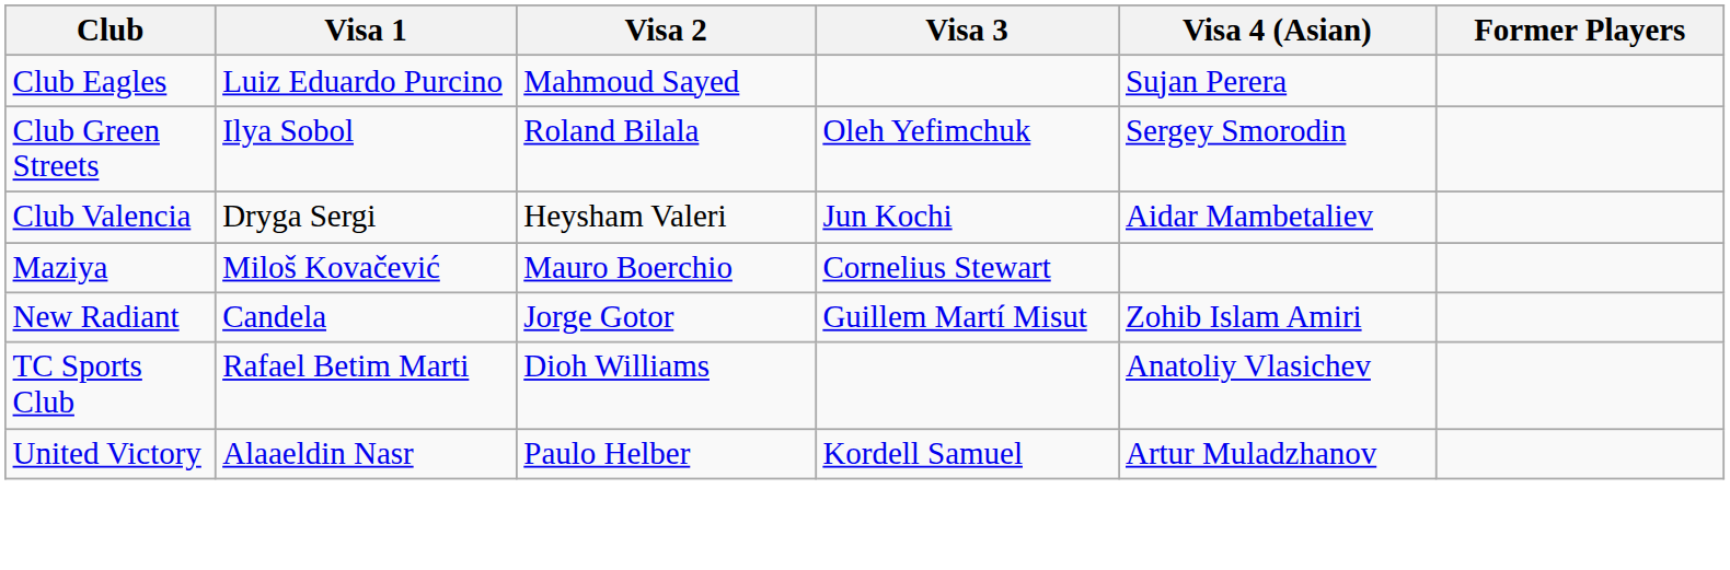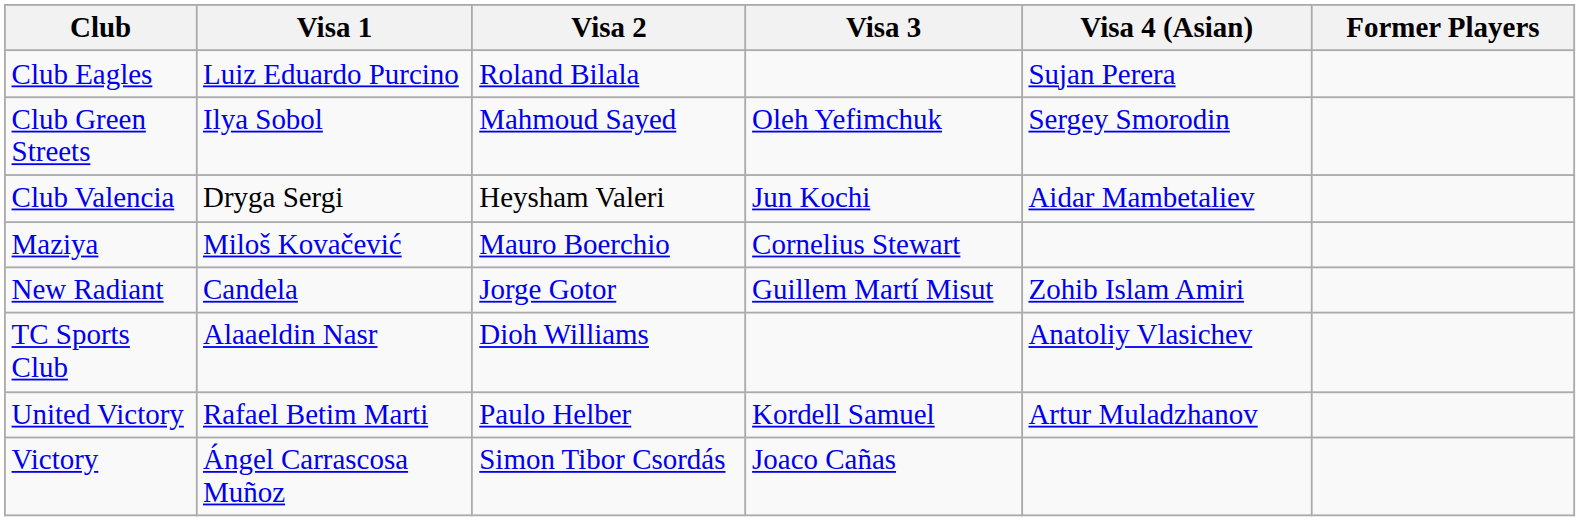 <table class="wikitable">
 <tr>
 <th style="width:130px;">Club</th>
 <th style="width:200px;">Visa 1</th>
 <th style="width:200px;">Visa 2</th>
 <th style="width:200px;">Visa 3</th>
 <th style="width:200px;">Visa 4 (Asian)</th>
 <th style="width:200px;">Former Players</th>
 </tr>
 <tr style="vertical-align:top;">
 <td><a href='#'>Club Eagles</a></td>
 <td> <a href='#'>Luiz Eduardo Purcino</a></td>
-<td> <a href='#'>Mahmoud Sayed</a></td>
+<td> <a href='#'>Roland Bilala</a></td>
 <td></td>
 <td> <a href='#'>Sujan Perera</a></td>
 <td></td>
 </tr>
 <tr style="vertical-align:top;">
 <td><a href='#'>Club Green Streets</a></td>
 <td> <a href='#'>Ilya Sobol</a></td>
-<td> <a href='#'>Roland Bilala</a></td>
+<td> <a href='#'>Mahmoud Sayed</a></td>
 <td> <a href='#'>Oleh Yefimchuk</a></td>
 <td> <a href='#'>Sergey Smorodin</a></td>
 <td></td>
 </tr>
 <tr style="vertical-align:top;">
 <td><a href='#'>Club Valencia</a></td>
 <td>Dryga Sergi</td>
 <td>Heysham Valeri</td>
 <td> <a href='#'>Jun Kochi</a></td>
 <td> <a href='#'>Aidar Mambetaliev</a></td>
 <td></td>
 </tr>
 <tr style="vertical-align:top;">
 <td><a href='#'>Maziya</a></td>
 <td> <a href='#'>Miloš Kovačević</a></td>
 <td> <a href='#'>Mauro Boerchio</a></td>
 <td> <a href='#'>Cornelius Stewart</a></td>
 <td></td>
 <td></td>
 </tr>
 <tr style="vertical-align:top;">
 <td><a href='#'>New Radiant</a></td>
 <td> <a href='#'>Candela</a></td>
 <td> <a href='#'>Jorge Gotor</a></td>
 <td> <a href='#'>Guillem Martí Misut</a></td>
 <td> <a href='#'>Zohib Islam Amiri</a></td>
 <td></td>
 </tr>
 <tr style="vertical-align:top;">
 <td><a href='#'>TC Sports Club</a></td>
-<td> <a href='#'>Rafael Betim Marti</a></td>
+<td> <a href='#'>Alaaeldin Nasr</a></td>
 <td> <a href='#'>Dioh Williams</a></td>
 <td></td>
 <td> <a href='#'>Anatoliy Vlasichev</a></td>
 <td></td>
 </tr>
 <tr style="vertical-align:top;">
 <td><a href='#'>United Victory</a></td>
-<td> <a href='#'>Alaaeldin Nasr</a></td>
+<td> <a href='#'>Rafael Betim Marti</a></td>
 <td> <a href='#'>Paulo Helber</a></td>
 <td> <a href='#'>Kordell Samuel</a></td>
 <td> <a href='#'>Artur Muladzhanov</a></td>
 <td></td>
 </tr>
+<tr style="vertical-align:top;">
+<td><a href='#'>Victory</a></td>
+<td> <a href='#'>Ángel Carrascosa Muñoz</a></td>
+<td> <a href='#'>Simon Tibor Csordás</a></td>
+<td> <a href='#'>Joaco Cañas</a></td>
+<td></td>
+<td></td>
+</tr>
 </table>
